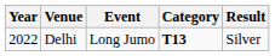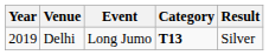 <table class="wikitable">
 <tr>
 <th>Year</th>
 <th>Venue</th>
 <th>Event</th>
 <th>Category</th>
 <th>Result</th>
 </tr>
 <tr>
-<td>2022</td>
+<td>2019</td>
 <td>Delhi</td>
 <td>Long Jumo</td>
 <td><strong>T13</strong></td>
 <td>Silver</td>
 </tr>
 </table>
